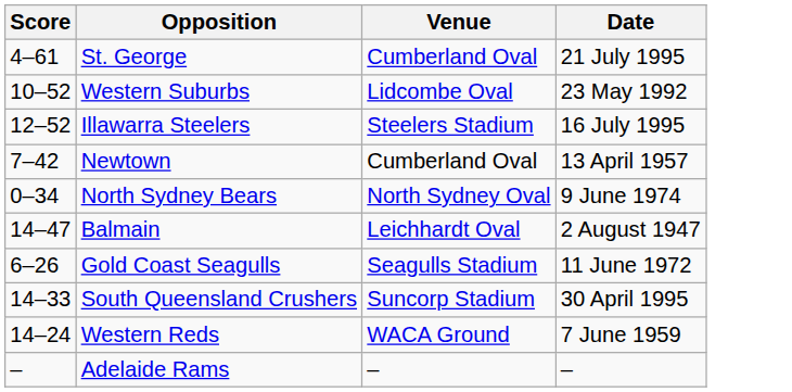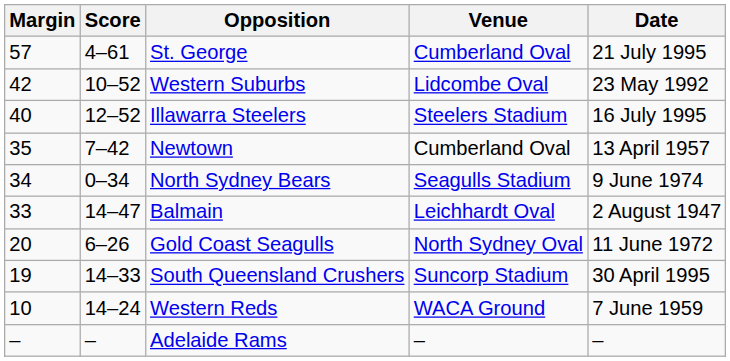 <table class="wikitable" style="text-align:left;">
 <tr>
+<th>Margin</th>
 <th>Score</th>
 <th>Opposition</th>
 <th>Venue</th>
 <th>Date</th>
 </tr>
 <tr>
+<td>57</td>
 <td>4–61</td>
 <td> <a href='#'>St. George</a></td>
 <td><a href='#'>Cumberland Oval</a></td>
 <td>21 July 1995</td>
 </tr>
 <tr>
+<td>42</td>
 <td>10–52</td>
 <td> <a href='#'>Western Suburbs</a></td>
 <td><a href='#'>Lidcombe Oval</a></td>
 <td>23 May 1992</td>
 </tr>
 <tr>
+<td>40</td>
 <td>12–52</td>
 <td> <a href='#'>Illawarra Steelers</a></td>
 <td><a href='#'>Steelers Stadium</a></td>
 <td>16 July 1995</td>
 </tr>
 <tr>
+<td>35</td>
 <td>7–42</td>
 <td> <a href='#'>Newtown</a></td>
 <td>Cumberland Oval</td>
 <td>13 April 1957</td>
 </tr>
 <tr>
+<td>34</td>
 <td>0–34</td>
 <td> <a href='#'>North Sydney Bears</a></td>
-<td><a href='#'>North Sydney Oval</a></td>
+<td><a href='#'>Seagulls Stadium</a></td>
 <td>9 June 1974</td>
 </tr>
 <tr>
+<td>33</td>
 <td>14–47</td>
 <td> <a href='#'>Balmain</a></td>
 <td><a href='#'>Leichhardt Oval</a></td>
 <td>2 August 1947</td>
 </tr>
 <tr>
+<td>20</td>
 <td>6–26</td>
 <td> <a href='#'>Gold Coast Seagulls</a></td>
-<td><a href='#'>Seagulls Stadium</a></td>
+<td><a href='#'>North Sydney Oval</a></td>
 <td>11 June 1972</td>
 </tr>
 <tr>
+<td>19</td>
 <td>14–33</td>
 <td> <a href='#'>South Queensland Crushers</a></td>
 <td><a href='#'>Suncorp Stadium</a></td>
 <td>30 April 1995</td>
 </tr>
 <tr>
+<td>10</td>
 <td>14–24</td>
 <td> <a href='#'>Western Reds</a></td>
 <td><a href='#'>WACA Ground</a></td>
 <td>7 June 1959</td>
 </tr>
 <tr>
 <td>–</td>
+<td>–</td>
 <td> <a href='#'>Adelaide Rams</a></td>
 <td>–</td>
 <td>–</td>
 </tr>
 </table>
